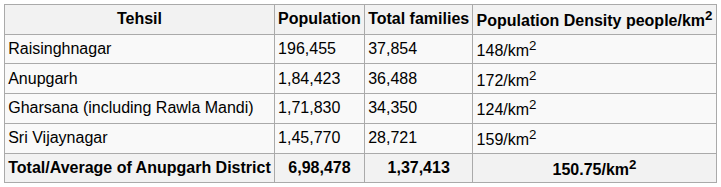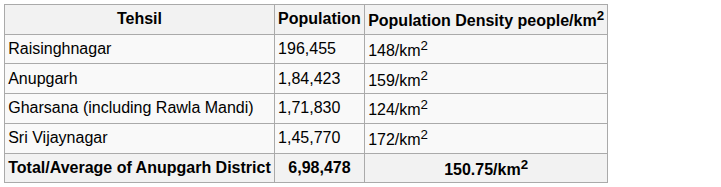 <table class="wikitable">
 <tr>
 <th>Tehsil</th>
 <th>Population</th>
-<th>Total families</th>
 <th>Population Density people/km<sup>2</sup></th>
 </tr>
 <tr>
 <td>Raisinghnagar</td>
 <td>196,455</td>
-<td>37,854</td>
 <td>148/km<sup>2</sup></td>
 </tr>
 <tr>
 <td>Anupgarh</td>
 <td>1,84,423</td>
-<td>36,488</td>
-<td>172/km<sup>2</sup></td>
+<td>159/km<sup>2</sup></td>
 </tr>
 <tr>
 <td>Gharsana (including Rawla Mandi)</td>
 <td>1,71,830</td>
-<td>34,350</td>
 <td>124/km<sup>2</sup></td>
 </tr>
 <tr>
 <td>Sri Vijaynagar</td>
 <td>1,45,770</td>
-<td>28,721</td>
-<td>159/km<sup>2</sup></td>
+<td>172/km<sup>2</sup></td>
 </tr>
 <tr>
 <th>Total/Average of Anupgarh District</th>
 <th>6,98,478</th>
-<th>1,37,413</th>
 <th>150.75/km<sup>2</sup></th>
 </tr>
 </table>
